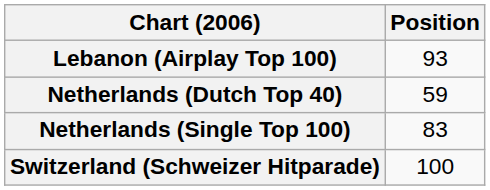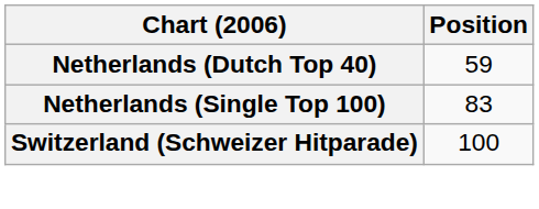 <table class="wikitable sortable plainrowheaders" style="text-align:center">
 <tr>
 <th scope="col">Chart (2006)</th>
 <th scope="col">Position</th>
-</tr>
-<tr>
-<th scope="row">Lebanon (Airplay Top 100)</th>
-<td align="center">93</td>
 </tr>
 <tr>
 <th scope="row">Netherlands (Dutch Top 40)</th>
 <td align="center">59</td>
 </tr>
 <tr>
 <th scope="row">Netherlands (Single Top 100)</th>
 <td align="center">83</td>
 </tr>
 <tr>
 <th scope="row">Switzerland (Schweizer Hitparade)</th>
 <td align="center">100</td>
 </tr>
 </table>
